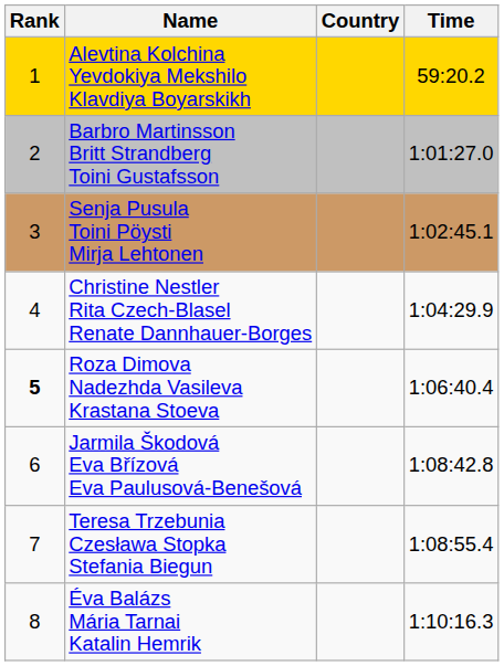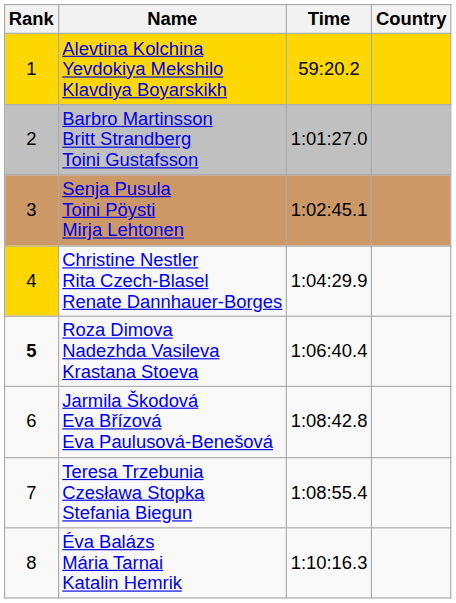 <table class="wikitable sortable" style="text-align:center">
 <tr>
 <th>Rank</th>
 <th>Name</th>
+<th>Time</th>
 <th>Country</th>
-<th>Time</th>
 </tr>
 <tr bgcolor=gold>
 <td>1</td>
 <td align="left"><a href='#'>Alevtina Kolchina</a><br><a href='#'>Yevdokiya Mekshilo</a><br><a href='#'>Klavdiya Boyarskikh</a></td>
+<td>59:20.2</td>
 <td align="left"></td>
-<td>59:20.2</td>
 </tr>
 <tr bgcolor=silver>
 <td>2</td>
 <td align="left"><a href='#'>Barbro Martinsson</a><br><a href='#'>Britt Strandberg</a><br><a href='#'>Toini Gustafsson</a></td>
+<td>1:01:27.0</td>
 <td align="left"></td>
-<td>1:01:27.0</td>
 </tr>
 <tr bgcolor=#CC9966>
 <td>3</td>
 <td align="left"><a href='#'>Senja Pusula</a><br><a href='#'>Toini Pöysti</a><br><a href='#'>Mirja Lehtonen</a></td>
+<td>1:02:45.1</td>
 <td align="left"></td>
-<td>1:02:45.1</td>
 </tr>
 <tr>
-<td>4</td>
+<td style="background: gold;">4</td>
 <td align="left"><a href='#'>Christine Nestler</a><br><a href='#'>Rita Czech-Blasel</a><br><a href='#'>Renate Dannhauer-Borges</a></td>
+<td>1:04:29.9</td>
 <td align="left"></td>
-<td>1:04:29.9</td>
 </tr>
 <tr>
 <td><strong>5</strong></td>
 <td align="left"><a href='#'>Roza Dimova</a><br><a href='#'>Nadezhda Vasileva</a><br><a href='#'>Krastana Stoeva</a></td>
+<td>1:06:40.4</td>
 <td align="left"></td>
-<td>1:06:40.4</td>
 </tr>
 <tr>
 <td>6</td>
 <td align="left"><a href='#'>Jarmila Škodová</a><br><a href='#'>Eva Břízová</a><br><a href='#'>Eva Paulusová-Benešová</a></td>
+<td>1:08:42.8</td>
 <td align="left"></td>
-<td>1:08:42.8</td>
 </tr>
 <tr>
 <td>7</td>
 <td align="left"><a href='#'>Teresa Trzebunia</a><br><a href='#'>Czesława Stopka</a><br><a href='#'>Stefania Biegun</a></td>
+<td>1:08:55.4</td>
 <td align="left"></td>
-<td>1:08:55.4</td>
 </tr>
 <tr>
 <td>8</td>
 <td align="left"><a href='#'>Éva Balázs</a><br><a href='#'>Mária Tarnai</a><br><a href='#'>Katalin Hemrik</a></td>
+<td>1:10:16.3</td>
 <td align="left"></td>
-<td>1:10:16.3</td>
 </tr>
 </table>
